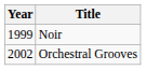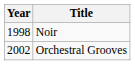 <table class="wikitable">
 <tr>
 <th>Year</th>
 <th>Title</th>
 </tr>
 <tr>
-<td>1999</td>
+<td>1998</td>
 <td>Noir</td>
 </tr>
 <tr>
 <td>2002</td>
 <td>Orchestral Grooves</td>
 </tr>
 </table>
